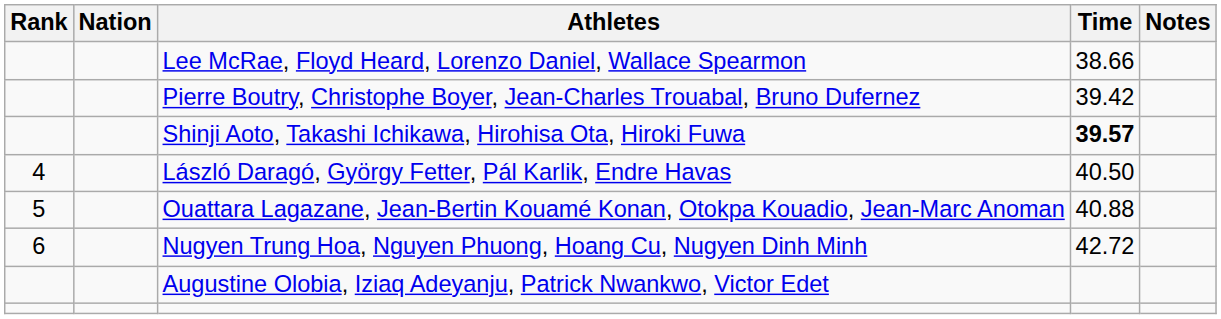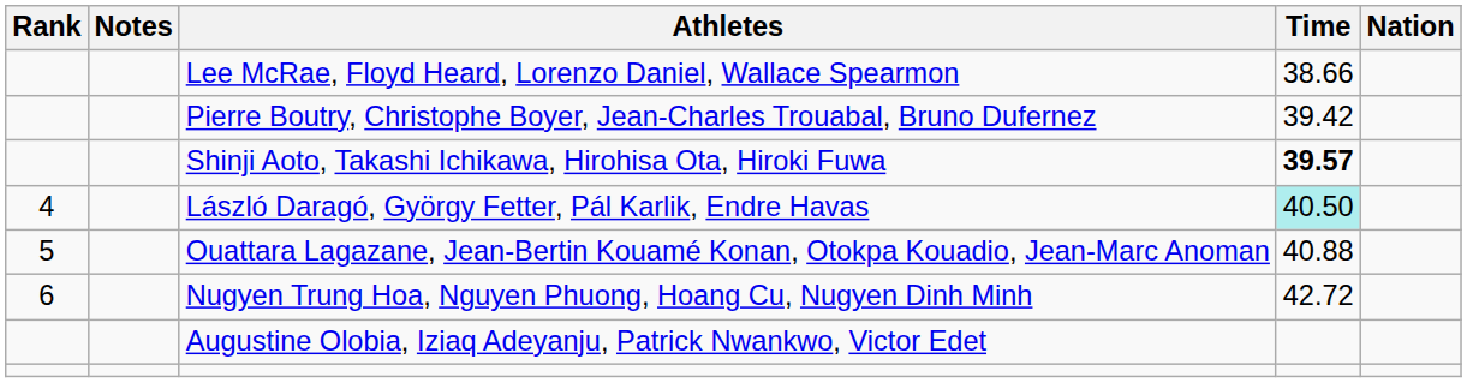 <table class="wikitable sortable" style="text-align:center">
 <tr>
 <th>Rank</th>
-<th>Nation</th>
+<th>Notes</th>
 <th>Athletes</th>
 <th>Time</th>
-<th>Notes</th>
+<th>Nation</th>
 </tr>
 <tr>
 <td></td>
-<td align=left></td>
+<td></td>
 <td align=left><a href='#'>Lee McRae</a>, <a href='#'>Floyd Heard</a>, <a href='#'>Lorenzo Daniel</a>, <a href='#'>Wallace Spearmon</a></td>
 <td>38.66</td>
-<td></td>
+<td align=left></td>
 </tr>
 <tr>
 <td></td>
-<td align=left></td>
+<td></td>
 <td align=left><a href='#'>Pierre Boutry</a>, <a href='#'>Christophe Boyer</a>, <a href='#'>Jean-Charles Trouabal</a>, <a href='#'>Bruno Dufernez</a></td>
 <td>39.42</td>
-<td></td>
+<td align=left></td>
 </tr>
 <tr>
 <td></td>
-<td align=left></td>
+<td></td>
 <td align=left><a href='#'>Shinji Aoto</a>, <a href='#'>Takashi Ichikawa</a>, <a href='#'>Hirohisa Ota</a>, <a href='#'>Hiroki Fuwa</a></td>
 <td><strong>39.57</strong></td>
-<td></td>
+<td align=left></td>
 </tr>
 <tr>
 <td>4</td>
+<td></td>
+<td align=left><a href='#'>László Daragó</a>, <a href='#'>György Fetter</a>, <a href='#'>Pál Karlik</a>, <a href='#'>Endre Havas</a></td>
+<td style="background: paleturquoise;">40.50</td>
 <td align=left></td>
-<td align=left><a href='#'>László Daragó</a>, <a href='#'>György Fetter</a>, <a href='#'>Pál Karlik</a>, <a href='#'>Endre Havas</a></td>
-<td>40.50</td>
-<td></td>
 </tr>
 <tr>
 <td>5</td>
-<td align=left></td>
+<td></td>
 <td align=left><a href='#'>Ouattara Lagazane</a>, <a href='#'>Jean-Bertin Kouamé Konan</a>, <a href='#'>Otokpa Kouadio</a>, <a href='#'>Jean-Marc Anoman</a></td>
 <td>40.88</td>
-<td></td>
+<td align=left></td>
 </tr>
 <tr>
 <td>6</td>
-<td align=left></td>
+<td></td>
 <td align=left><a href='#'>Nugyen Trung Hoa</a>, <a href='#'>Nguyen Phuong</a>, <a href='#'>Hoang Cu</a>, <a href='#'>Nugyen Dinh Minh</a></td>
 <td>42.72</td>
-<td></td>
+<td align=left></td>
 </tr>
 <tr>
 <td></td>
-<td align=left></td>
+<td></td>
 <td align=left><a href='#'>Augustine Olobia</a>, <a href='#'>Iziaq Adeyanju</a>, <a href='#'>Patrick Nwankwo</a>, <a href='#'>Victor Edet</a></td>
 <td></td>
-<td></td>
+<td align=left></td>
 </tr>
 <tr>
 <td></td>
-<td align=left></td>
+<td></td>
 <td align=left></td>
 <td></td>
-<td></td>
+<td align=left></td>
 </tr>
 </table>
